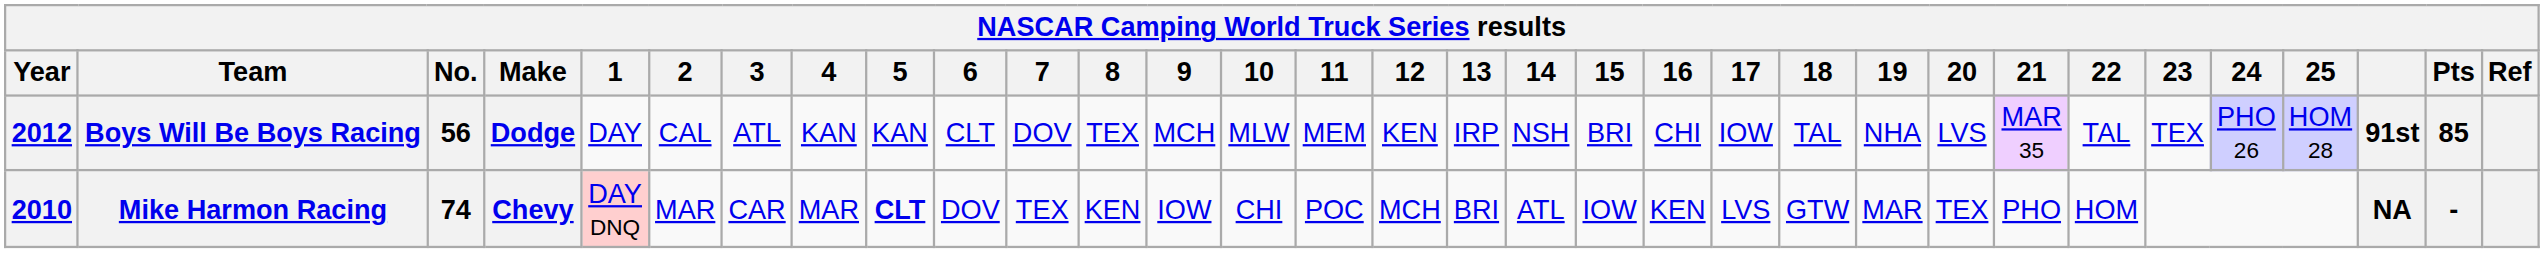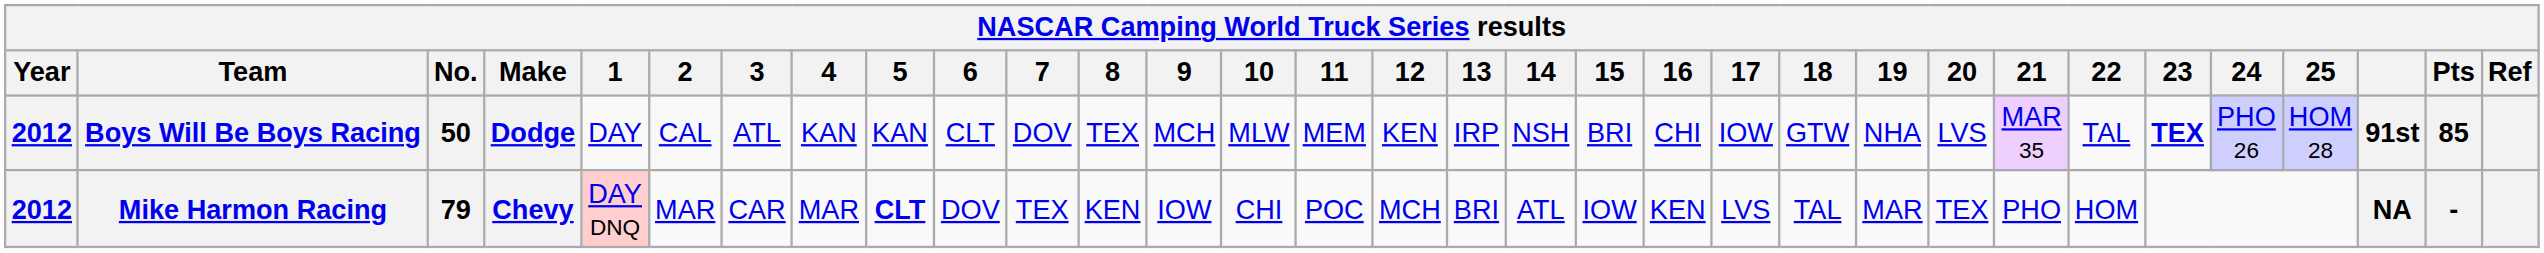 <table class="wikitable" style="text-align:center; font-size:75%">
 <tr>
 <th colspan=45><a href='#'>NASCAR Camping World Truck Series</a> results</th>
 </tr>
 <tr>
 <th>Year</th>
 <th>Team</th>
 <th>No.</th>
 <th>Make</th>
 <th>1</th>
 <th>2</th>
 <th>3</th>
 <th>4</th>
 <th>5</th>
 <th>6</th>
 <th>7</th>
 <th>8</th>
 <th>9</th>
 <th>10</th>
 <th>11</th>
 <th>12</th>
 <th>13</th>
 <th>14</th>
 <th>15</th>
 <th>16</th>
 <th>17</th>
 <th>18</th>
 <th>19</th>
 <th>20</th>
 <th>21</th>
 <th>22</th>
 <th>23</th>
 <th>24</th>
 <th>25</th>
 <th></th>
 <th>Pts</th>
 <th>Ref</th>
 </tr>
 <tr>
 <th><a href='#'>2012</a></th>
 <th><a href='#'>Boys Will Be Boys Racing</a></th>
-<th>56</th>
+<th>50</th>
 <th><a href='#'>Dodge</a></th>
 <td><a href='#'>DAY</a></td>
 <td><a href='#'>CAL</a></td>
 <td><a href='#'>ATL</a></td>
 <td><a href='#'>KAN</a></td>
 <td><a href='#'>KAN</a></td>
 <td><a href='#'>CLT</a></td>
 <td><a href='#'>DOV</a></td>
 <td><a href='#'>TEX</a></td>
 <td><a href='#'>MCH</a></td>
 <td><a href='#'>MLW</a></td>
 <td><a href='#'>MEM</a></td>
 <td><a href='#'>KEN</a></td>
 <td><a href='#'>IRP</a></td>
 <td><a href='#'>NSH</a></td>
 <td><a href='#'>BRI</a></td>
 <td><a href='#'>CHI</a></td>
 <td><a href='#'>IOW</a></td>
-<td><a href='#'>TAL</a></td>
+<td><a href='#'>GTW</a></td>
 <td><a href='#'>NHA</a></td>
 <td><a href='#'>LVS</a></td>
 <td style="background:#EFCFFF;"><a href='#'>MAR</a><br><small>35</small></td>
 <td><a href='#'>TAL</a></td>
-<td><a href='#'>TEX</a></td>
+<td><strong><a href='#'>TEX</a></strong></td>
 <td style="background:#CFCFFF;"><a href='#'>PHO</a><br><small>26</small></td>
 <td style="background:#CFCFFF;"><a href='#'>HOM</a><br><small>28</small></td>
 <th>91st</th>
 <th>85</th>
 <th></th>
 </tr>
 <tr>
-<th><a href='#'>2010</a></th>
+<th><a href='#'>2012</a></th>
 <th><a href='#'>Mike Harmon Racing</a></th>
-<th>74</th>
+<th>79</th>
 <th><a href='#'>Chevy</a></th>
 <td style="background:#FFCFCF;"><a href='#'>DAY</a><br><small>DNQ</small></td>
 <td><a href='#'>MAR</a></td>
 <td><a href='#'>CAR</a></td>
 <td><a href='#'>MAR</a></td>
 <td><strong><a href='#'>CLT</a></strong></td>
 <td><a href='#'>DOV</a></td>
 <td><a href='#'>TEX</a></td>
 <td><a href='#'>KEN</a></td>
 <td><a href='#'>IOW</a></td>
 <td><a href='#'>CHI</a></td>
 <td><a href='#'>POC</a></td>
 <td><a href='#'>MCH</a></td>
 <td><a href='#'>BRI</a></td>
 <td><a href='#'>ATL</a></td>
 <td><a href='#'>IOW</a></td>
 <td><a href='#'>KEN</a></td>
 <td><a href='#'>LVS</a></td>
-<td><a href='#'>GTW</a></td>
+<td><a href='#'>TAL</a></td>
 <td><a href='#'>MAR</a></td>
 <td><a href='#'>TEX</a></td>
 <td><a href='#'>PHO</a></td>
 <td><a href='#'>HOM</a></td>
 <td colspan=3></td>
 <th>NA</th>
 <th>-</th>
 <th></th>
 </tr>
 </table>
